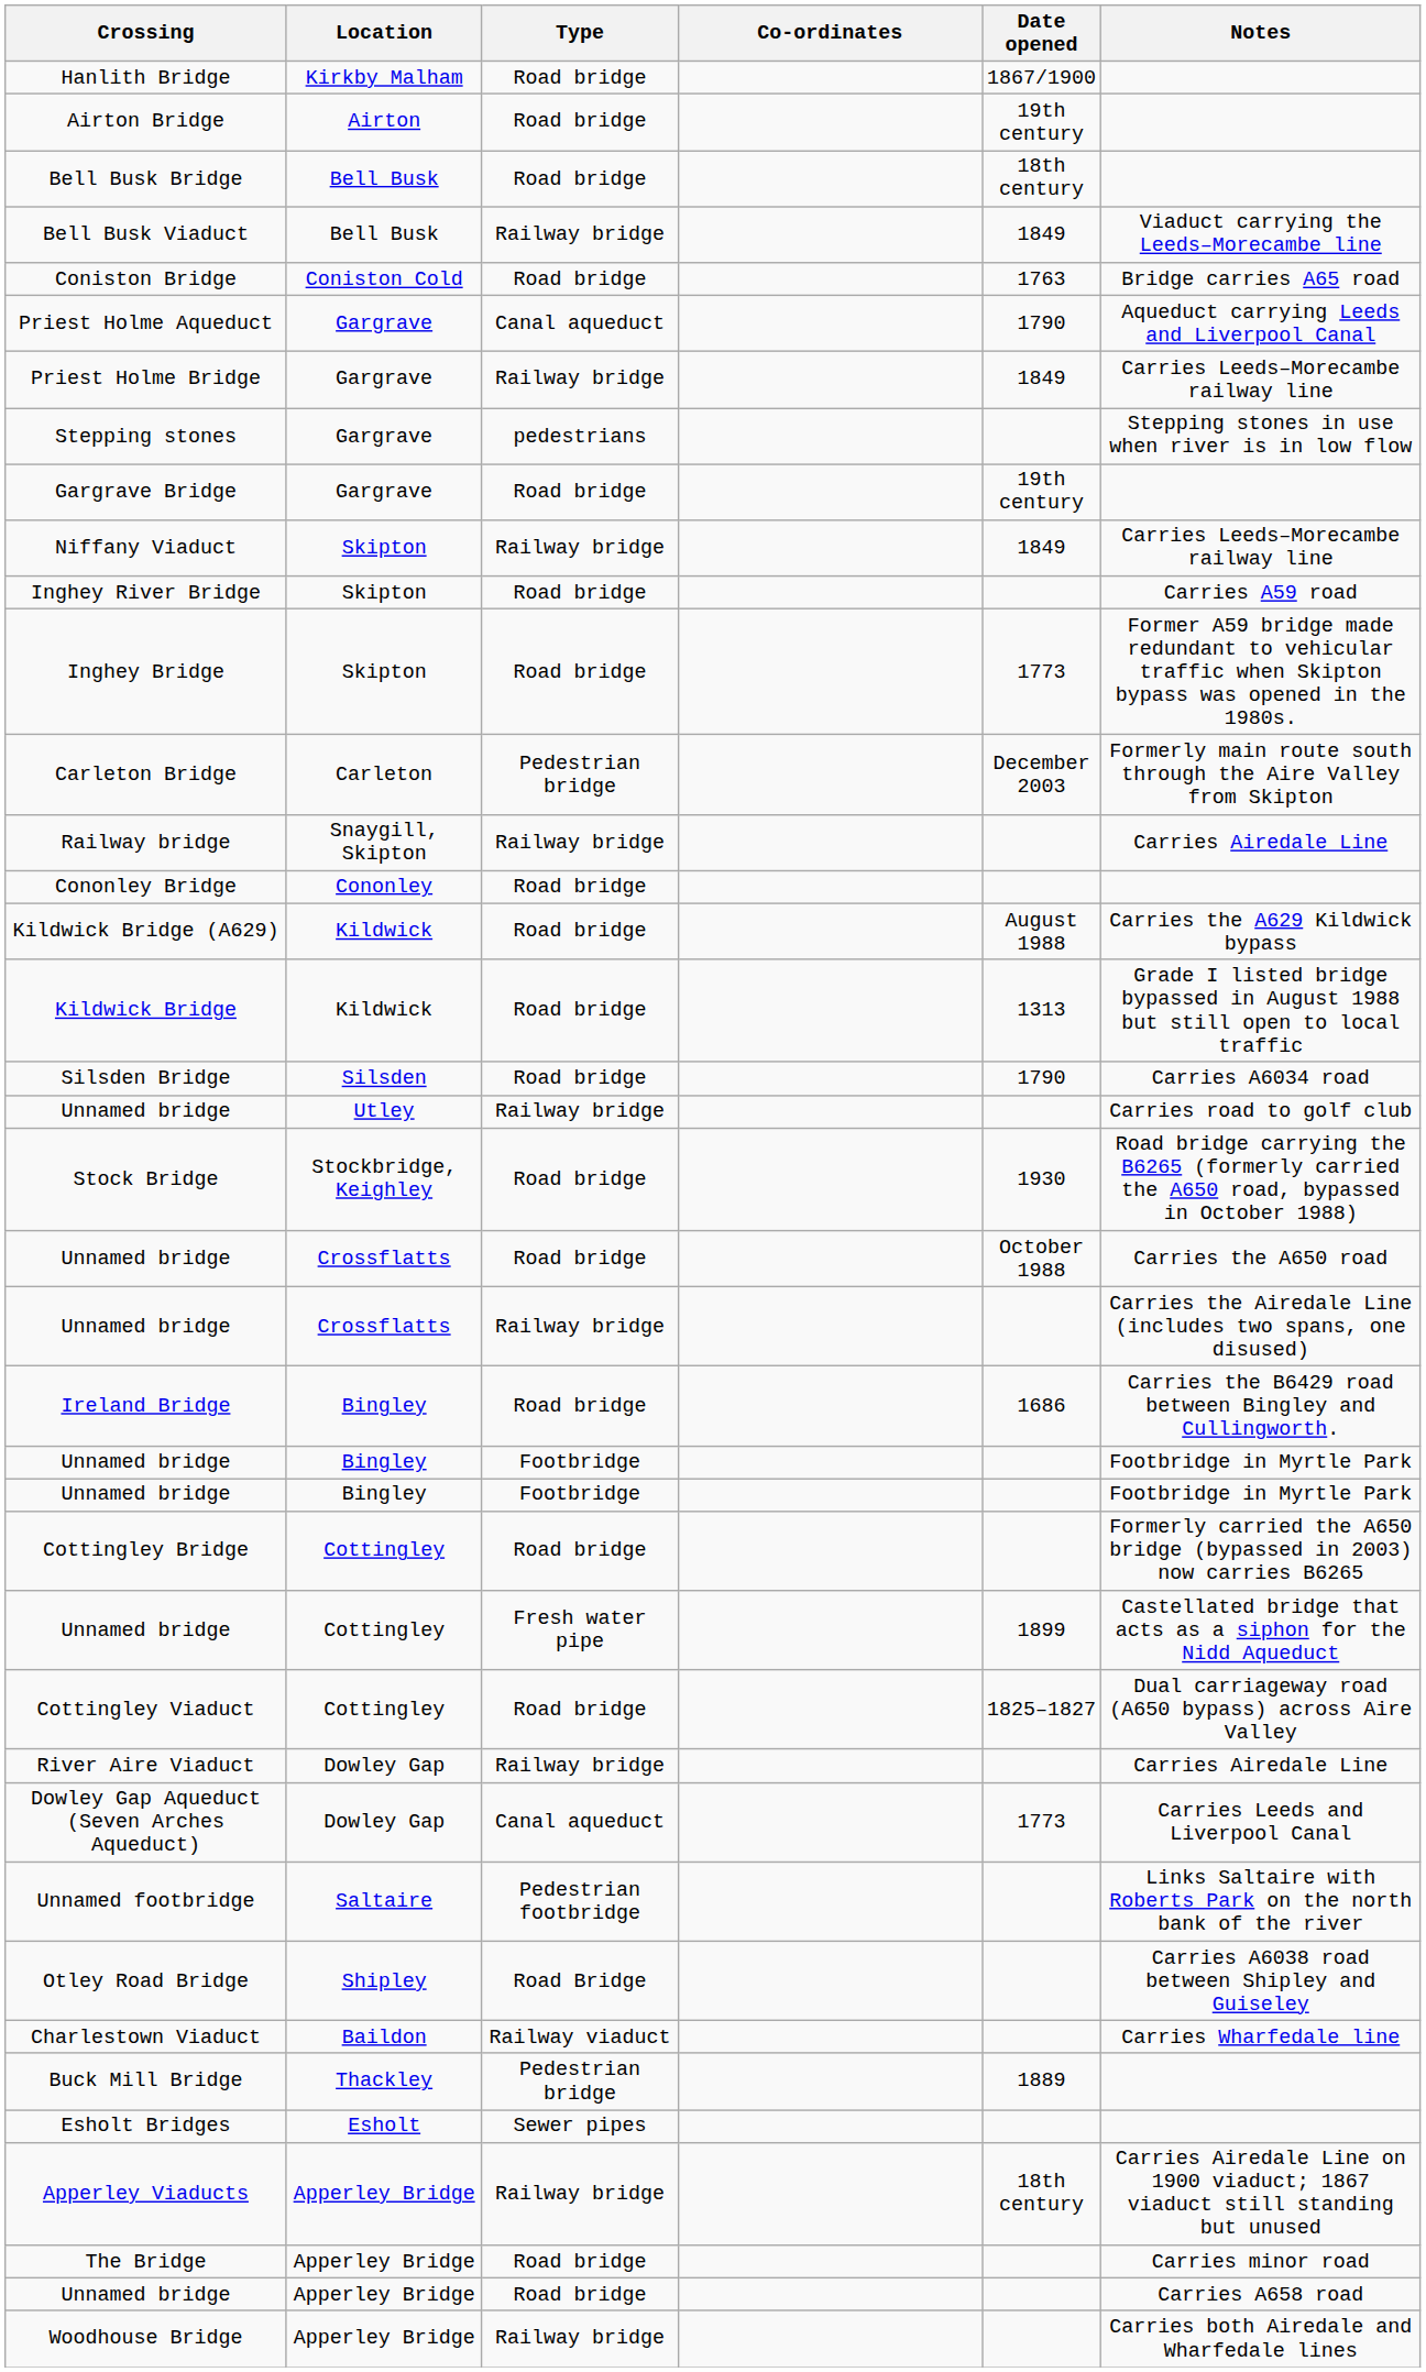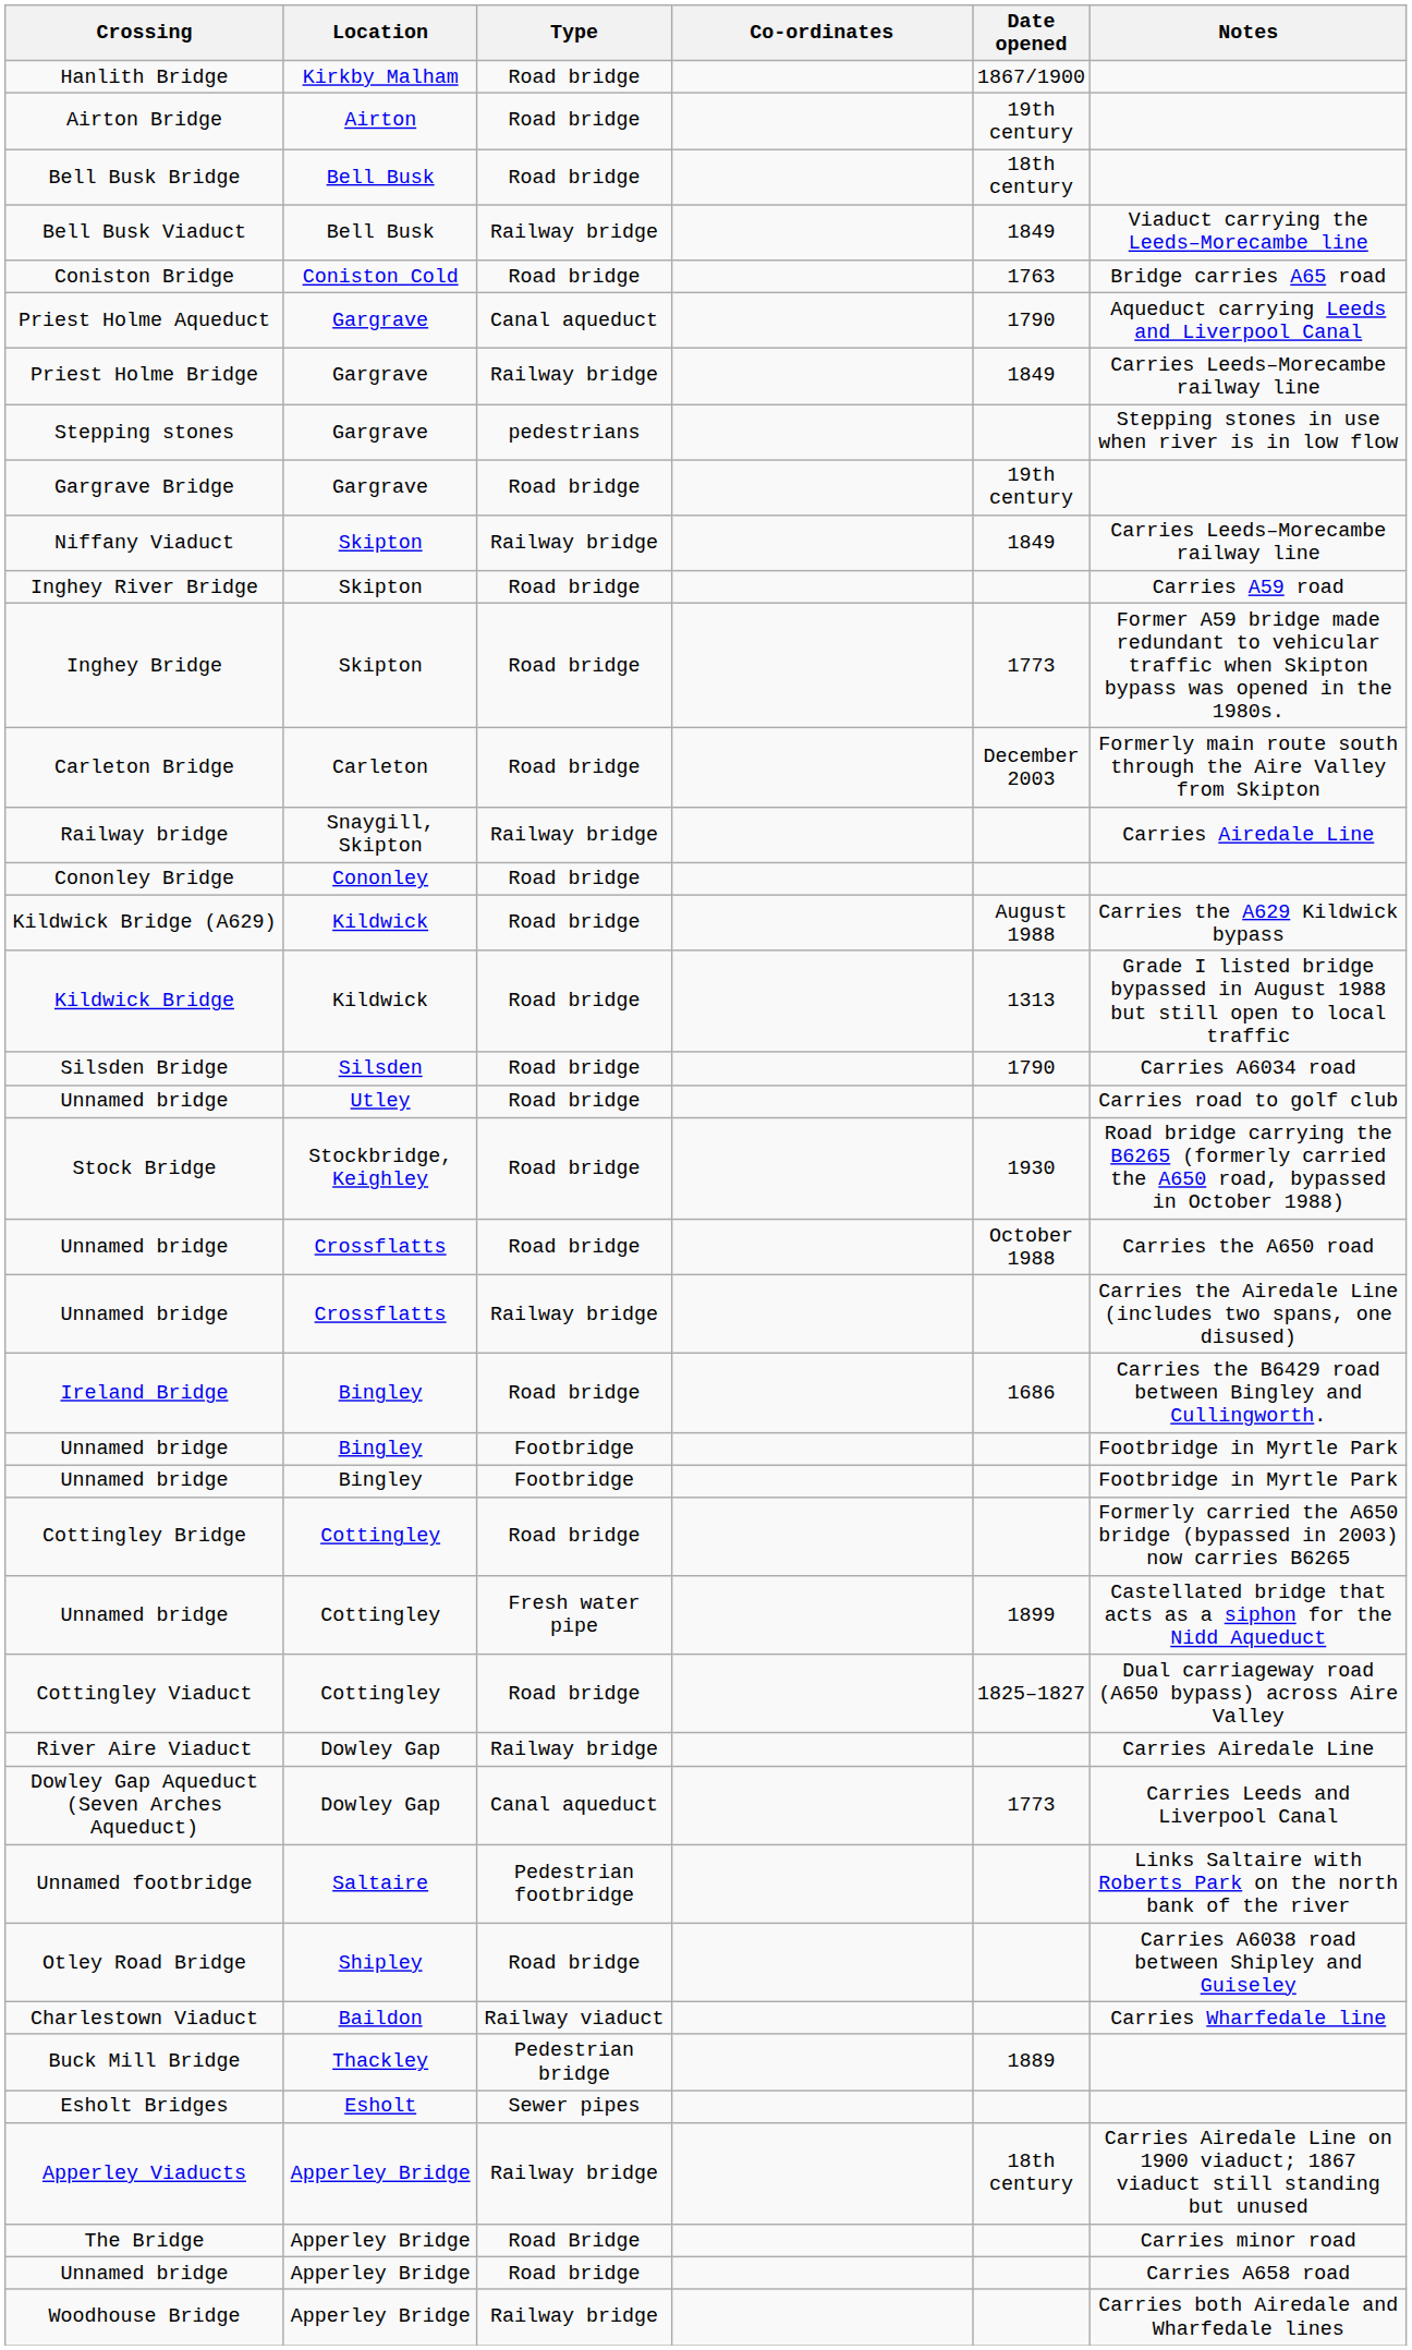 <table class="wikitable sortable" style="text-align: center;">
 <tr>
 <th scope="col" style="width:175px;">Crossing</th>
 <th scope="col" style="width:120px;">Location</th>
 <th scope="col" style="width:120px;">Type</th>
 <th scope="col" style="width:190px;">Co-ordinates</th>
 <th scope="col" style="width:60px;">Date opened</th>
 <th scope="col" style="width:200px;">Notes</th>
 </tr>
 <tr>
 <td>Hanlith Bridge</td>
 <td><a href='#'>Kirkby Malham</a></td>
 <td>Road bridge</td>
 <td><small></small></td>
 <td>1867/1900</td>
 <td></td>
 </tr>
 <tr>
 <td>Airton Bridge</td>
 <td><a href='#'>Airton</a></td>
 <td>Road bridge</td>
 <td><small></small></td>
 <td>19th century</td>
 <td></td>
 </tr>
 <tr>
 <td>Bell Busk Bridge</td>
 <td><a href='#'>Bell Busk</a></td>
 <td>Road bridge</td>
 <td><small></small></td>
 <td>18th century</td>
 <td></td>
 </tr>
 <tr>
 <td>Bell Busk Viaduct</td>
 <td>Bell Busk</td>
 <td>Railway bridge</td>
 <td><small></small></td>
 <td>1849</td>
 <td>Viaduct carrying the <a href='#'>Leeds&ndash;Morecambe line</a></td>
 </tr>
 <tr>
 <td>Coniston Bridge</td>
 <td><a href='#'>Coniston Cold</a></td>
 <td>Road bridge</td>
 <td><small></small></td>
 <td>1763</td>
 <td>Bridge carries <a href='#'>A65</a> road</td>
 </tr>
 <tr>
 <td>Priest Holme Aqueduct</td>
 <td><a href='#'>Gargrave</a></td>
 <td>Canal aqueduct</td>
 <td><small></small></td>
 <td>1790</td>
 <td>Aqueduct carrying <a href='#'>Leeds and Liverpool Canal</a></td>
 </tr>
 <tr>
 <td>Priest Holme Bridge</td>
 <td>Gargrave</td>
 <td>Railway bridge</td>
 <td><small></small></td>
 <td>1849</td>
 <td>Carries Leeds–Morecambe railway line</td>
 </tr>
 <tr>
 <td>Stepping stones</td>
 <td>Gargrave</td>
 <td>pedestrians</td>
 <td><small></small></td>
 <td></td>
 <td>Stepping stones in use when river is in low flow</td>
 </tr>
 <tr>
 <td>Gargrave Bridge</td>
 <td>Gargrave</td>
 <td>Road bridge</td>
 <td><small></small></td>
 <td>19th century</td>
 <td></td>
 </tr>
 <tr>
 <td>Niffany Viaduct</td>
 <td><a href='#'>Skipton</a></td>
 <td>Railway bridge</td>
 <td><small></small></td>
 <td>1849</td>
 <td>Carries Leeds–Morecambe railway line</td>
 </tr>
 <tr>
 <td>Inghey River Bridge</td>
 <td>Skipton</td>
 <td>Road bridge</td>
 <td><small></small></td>
 <td></td>
 <td>Carries <a href='#'>A59</a> road</td>
 </tr>
 <tr>
 <td>Inghey Bridge</td>
 <td>Skipton</td>
 <td>Road bridge</td>
 <td><small></small></td>
 <td>1773</td>
 <td>Former A59 bridge made redundant to vehicular traffic when Skipton bypass was opened in the 1980s.</td>
 </tr>
 <tr>
 <td>Carleton Bridge</td>
 <td>Carleton</td>
-<td>Pedestrian bridge</td>
+<td>Road bridge</td>
 <td><small></small></td>
 <td>December 2003</td>
 <td>Formerly main route south through the Aire Valley from Skipton</td>
 </tr>
 <tr>
 <td>Railway bridge</td>
 <td>Snaygill, Skipton</td>
 <td>Railway bridge</td>
 <td><small></small></td>
 <td></td>
 <td>Carries <a href='#'>Airedale Line</a></td>
 </tr>
 <tr>
 <td>Cononley Bridge</td>
 <td><a href='#'>Cononley</a></td>
 <td>Road bridge</td>
 <td><small></small></td>
 <td></td>
 <td></td>
 </tr>
 <tr>
 <td>Kildwick Bridge (A629)</td>
 <td><a href='#'>Kildwick</a></td>
 <td>Road bridge</td>
 <td><small></small></td>
 <td>August 1988</td>
 <td>Carries the <a href='#'>A629</a> Kildwick bypass</td>
 </tr>
 <tr>
 <td><a href='#'>Kildwick Bridge</a></td>
 <td>Kildwick</td>
 <td>Road bridge</td>
 <td><small></small></td>
 <td>1313</td>
 <td>Grade I listed bridge bypassed in August 1988 but still open to local traffic</td>
 </tr>
 <tr>
 <td>Silsden Bridge</td>
 <td><a href='#'>Silsden</a></td>
 <td>Road bridge</td>
 <td><small></small></td>
 <td>1790</td>
 <td>Carries A6034 road</td>
 </tr>
 <tr>
 <td>Unnamed bridge</td>
 <td><a href='#'>Utley</a></td>
-<td>Railway bridge</td>
+<td>Road bridge</td>
 <td><small></small></td>
 <td></td>
 <td>Carries road to golf club</td>
 </tr>
 <tr>
 <td>Stock Bridge</td>
 <td>Stockbridge, <a href='#'>Keighley</a></td>
 <td>Road bridge</td>
 <td><small></small></td>
 <td>1930</td>
 <td>Road bridge carrying the <a href='#'>B6265</a> (formerly carried the <a href='#'>A650</a> road, bypassed in October 1988)</td>
 </tr>
 <tr>
 <td>Unnamed bridge</td>
 <td><a href='#'>Crossflatts</a></td>
 <td>Road bridge</td>
 <td><small></small></td>
 <td>October 1988</td>
 <td>Carries the A650 road</td>
 </tr>
 <tr>
 <td>Unnamed bridge</td>
 <td><a href='#'>Crossflatts</a></td>
 <td>Railway bridge</td>
 <td><small></small></td>
 <td></td>
 <td>Carries the Airedale Line (includes two spans, one disused)</td>
 </tr>
 <tr>
 <td><a href='#'>Ireland Bridge</a></td>
 <td><a href='#'>Bingley</a></td>
 <td>Road bridge</td>
 <td><small></small></td>
 <td>1686</td>
 <td>Carries the B6429 road between Bingley and <a href='#'>Cullingworth</a>.</td>
 </tr>
 <tr>
 <td>Unnamed bridge</td>
 <td><a href='#'>Bingley</a></td>
 <td>Footbridge</td>
 <td><small></small></td>
 <td></td>
 <td>Footbridge in Myrtle Park</td>
 </tr>
 <tr>
 <td>Unnamed bridge</td>
 <td>Bingley</td>
 <td>Footbridge</td>
 <td><small></small></td>
 <td></td>
 <td>Footbridge in Myrtle Park</td>
 </tr>
 <tr>
 <td>Cottingley Bridge</td>
 <td><a href='#'>Cottingley</a></td>
 <td>Road bridge</td>
 <td><small></small></td>
 <td></td>
 <td>Formerly carried the A650 bridge (bypassed in 2003) now carries B6265</td>
 </tr>
 <tr>
 <td>Unnamed bridge</td>
 <td>Cottingley</td>
 <td>Fresh water pipe</td>
 <td><small></small></td>
 <td>1899</td>
 <td>Castellated bridge that acts as a <a href='#'>siphon</a> for the <a href='#'>Nidd Aqueduct</a></td>
 </tr>
 <tr>
 <td>Cottingley Viaduct</td>
 <td>Cottingley</td>
 <td>Road bridge</td>
 <td><small></small></td>
 <td>1825–1827</td>
 <td>Dual carriageway road (A650 bypass) across Aire Valley</td>
 </tr>
 <tr>
 <td>River Aire Viaduct</td>
 <td>Dowley Gap</td>
 <td>Railway bridge</td>
 <td><small></small></td>
 <td></td>
 <td>Carries Airedale Line</td>
 </tr>
 <tr>
 <td>Dowley Gap Aqueduct<br>(Seven Arches Aqueduct)</td>
 <td>Dowley Gap</td>
 <td>Canal aqueduct</td>
 <td><small></small></td>
 <td>1773</td>
 <td>Carries Leeds and Liverpool Canal</td>
 </tr>
 <tr>
 <td>Unnamed footbridge</td>
 <td><a href='#'>Saltaire</a></td>
 <td>Pedestrian footbridge</td>
 <td><small></small></td>
 <td></td>
 <td>Links Saltaire with <a href='#'>Roberts Park</a> on the north bank of the river</td>
 </tr>
 <tr>
 <td>Otley Road Bridge</td>
 <td><a href='#'>Shipley</a></td>
-<td>Road Bridge</td>
+<td>Road bridge</td>
 <td><small></small></td>
 <td></td>
 <td>Carries A6038 road between Shipley and <a href='#'>Guiseley</a></td>
 </tr>
 <tr>
 <td>Charlestown Viaduct</td>
 <td><a href='#'>Baildon</a></td>
 <td>Railway viaduct</td>
 <td><small></small></td>
 <td></td>
 <td>Carries <a href='#'>Wharfedale line</a></td>
 </tr>
 <tr>
 <td>Buck Mill Bridge</td>
 <td><a href='#'>Thackley</a></td>
 <td>Pedestrian bridge</td>
 <td><small></small></td>
 <td>1889</td>
 <td></td>
 </tr>
 <tr>
 <td>Esholt Bridges</td>
 <td><a href='#'>Esholt</a></td>
 <td>Sewer pipes</td>
 <td><small></small></td>
 <td></td>
 <td></td>
 </tr>
 <tr>
 <td><a href='#'>Apperley Viaducts</a></td>
 <td><a href='#'>Apperley Bridge</a></td>
 <td>Railway bridge</td>
 <td><small></small></td>
 <td>18th century</td>
 <td>Carries Airedale Line on 1900 viaduct; 1867 viaduct still standing but unused</td>
 </tr>
 <tr>
 <td>The Bridge</td>
 <td>Apperley Bridge</td>
-<td>Road bridge</td>
+<td>Road Bridge</td>
 <td><small></small></td>
 <td></td>
 <td>Carries minor road</td>
 </tr>
 <tr>
 <td>Unnamed bridge</td>
 <td>Apperley Bridge</td>
 <td>Road bridge</td>
 <td><small></small></td>
 <td></td>
 <td>Carries A658 road</td>
 </tr>
 <tr>
 <td>Woodhouse Bridge</td>
 <td>Apperley Bridge</td>
 <td>Railway bridge</td>
 <td><small></small></td>
 <td></td>
 <td>Carries both Airedale and Wharfedale lines</td>
 </tr>
 </table>
